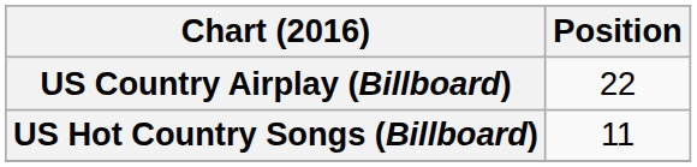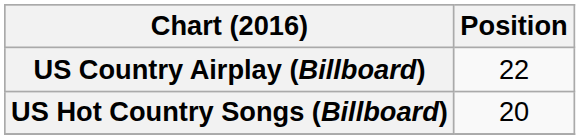 <table class="wikitable sortable plainrowheaders" style="text-align:center">
 <tr>
 <th scope="col">Chart (2016)</th>
 <th scope="col">Position</th>
 </tr>
 <tr>
 <th scope="row">US Country Airplay (<em>Billboard</em>)</th>
 <td>22</td>
 </tr>
 <tr>
 <th scope="row">US Hot Country Songs (<em>Billboard</em>)</th>
-<td>11</td>
+<td>20</td>
 </tr>
 <tr>
 </tr>
 </table>
